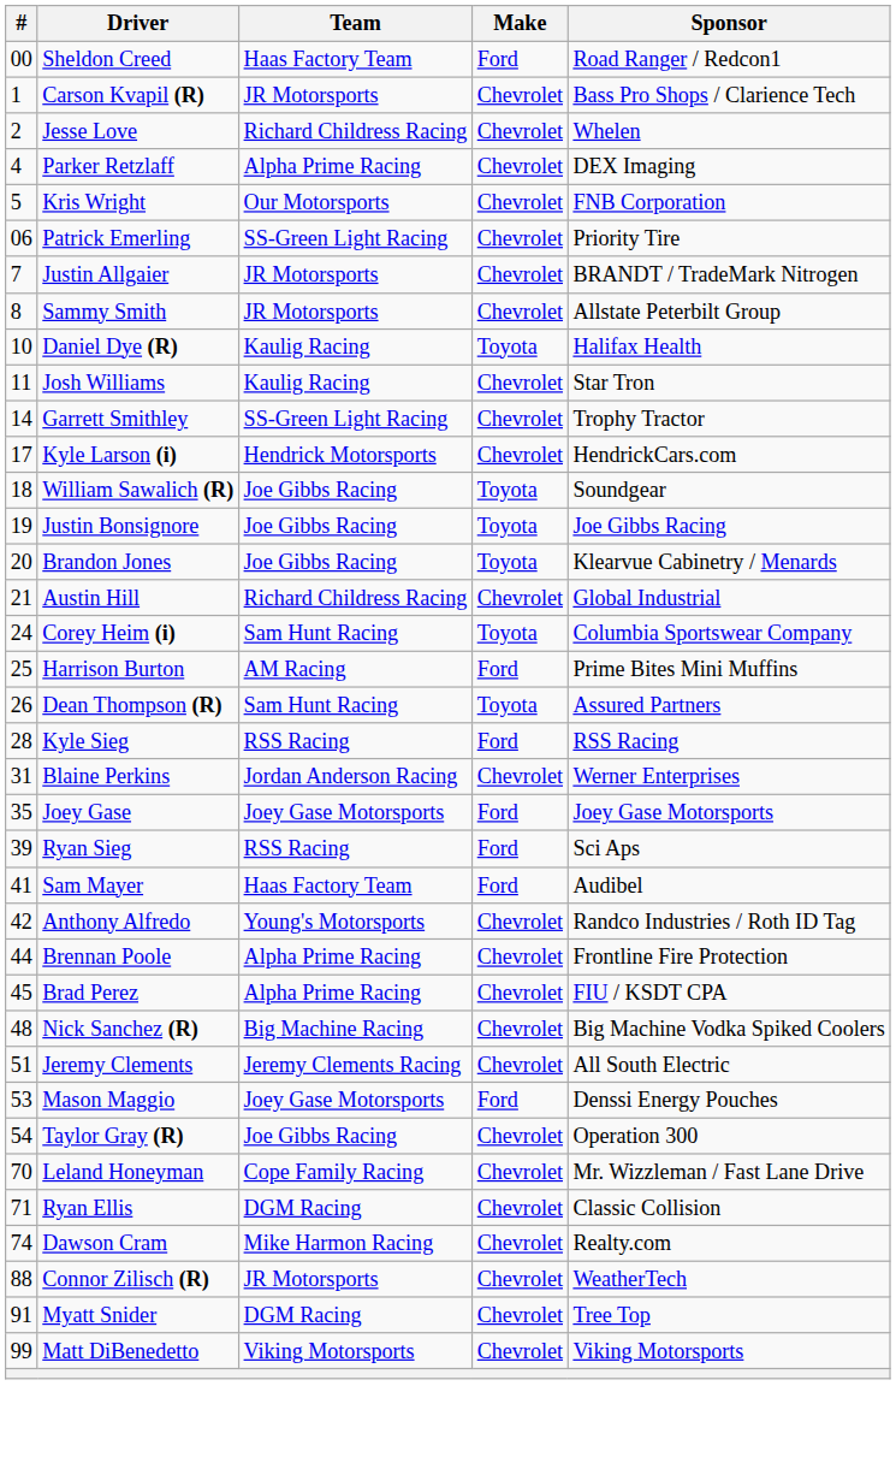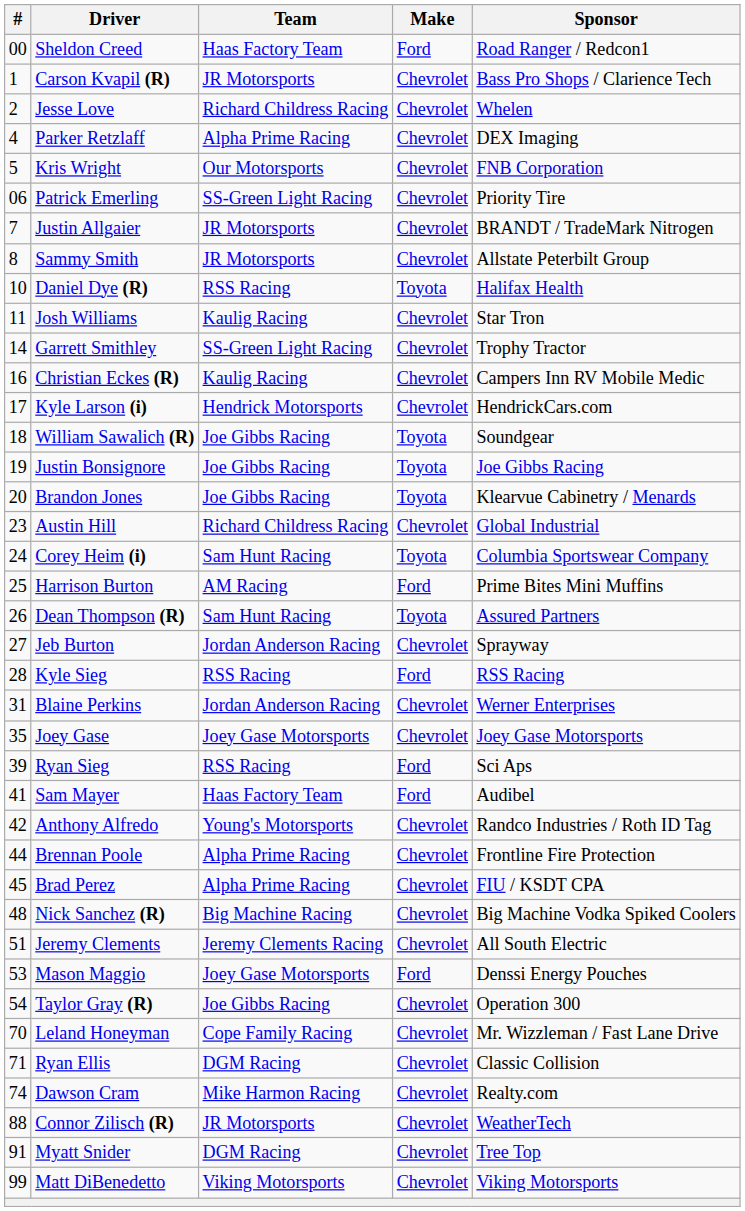 <table class="wikitable" style="font-size: 95%;">
 <tr>
 <th>#</th>
 <th>Driver</th>
 <th>Team</th>
 <th>Make</th>
 <th>Sponsor</th>
 </tr>
 <tr>
 <td>00</td>
 <td><a href='#'>Sheldon Creed</a></td>
 <td><a href='#'>Haas Factory Team</a></td>
 <td><a href='#'>Ford</a></td>
 <td><a href='#'>Road Ranger</a> / Redcon1</td>
 </tr>
 <tr>
 <td>1</td>
 <td><a href='#'>Carson Kvapil</a> <strong>(R)</strong></td>
 <td><a href='#'>JR Motorsports</a></td>
 <td><a href='#'>Chevrolet</a></td>
 <td><a href='#'>Bass Pro Shops</a> / Clarience Tech</td>
 </tr>
 <tr>
 <td>2</td>
 <td><a href='#'>Jesse Love</a></td>
 <td><a href='#'>Richard Childress Racing</a></td>
 <td><a href='#'>Chevrolet</a></td>
 <td><a href='#'>Whelen</a></td>
 </tr>
 <tr>
 <td>4</td>
 <td><a href='#'>Parker Retzlaff</a></td>
 <td><a href='#'>Alpha Prime Racing</a></td>
 <td><a href='#'>Chevrolet</a></td>
 <td>DEX Imaging</td>
 </tr>
 <tr>
 <td>5</td>
 <td><a href='#'>Kris Wright</a></td>
 <td><a href='#'>Our Motorsports</a></td>
 <td><a href='#'>Chevrolet</a></td>
 <td><a href='#'>FNB Corporation</a></td>
 </tr>
 <tr>
 <td>06</td>
 <td><a href='#'>Patrick Emerling</a></td>
 <td><a href='#'>SS-Green Light Racing</a></td>
 <td><a href='#'>Chevrolet</a></td>
 <td>Priority Tire</td>
 </tr>
 <tr>
 <td>7</td>
 <td><a href='#'>Justin Allgaier</a></td>
 <td><a href='#'>JR Motorsports</a></td>
 <td><a href='#'>Chevrolet</a></td>
 <td>BRANDT / TradeMark Nitrogen</td>
 </tr>
 <tr>
 <td>8</td>
 <td><a href='#'>Sammy Smith</a></td>
 <td><a href='#'>JR Motorsports</a></td>
 <td><a href='#'>Chevrolet</a></td>
 <td>Allstate Peterbilt Group</td>
 </tr>
 <tr>
 <td>10</td>
 <td><a href='#'>Daniel Dye</a> <strong>(R)</strong></td>
-<td><a href='#'>Kaulig Racing</a></td>
+<td><a href='#'>RSS Racing</a></td>
 <td><a href='#'>Toyota</a></td>
 <td><a href='#'>Halifax Health</a></td>
 </tr>
 <tr>
 <td>11</td>
 <td><a href='#'>Josh Williams</a></td>
 <td><a href='#'>Kaulig Racing</a></td>
 <td><a href='#'>Chevrolet</a></td>
 <td>Star Tron</td>
 </tr>
 <tr>
 <td>14</td>
 <td><a href='#'>Garrett Smithley</a></td>
 <td><a href='#'>SS-Green Light Racing</a></td>
 <td><a href='#'>Chevrolet</a></td>
 <td>Trophy Tractor</td>
+</tr>
+<tr>
+<td>16</td>
+<td><a href='#'>Christian Eckes</a> <strong>(R)</strong></td>
+<td><a href='#'>Kaulig Racing</a></td>
+<td><a href='#'>Chevrolet</a></td>
+<td>Campers Inn RV Mobile Medic</td>
 </tr>
 <tr>
 <td>17</td>
 <td><a href='#'>Kyle Larson</a> <strong>(i)</strong></td>
 <td><a href='#'>Hendrick Motorsports</a></td>
 <td><a href='#'>Chevrolet</a></td>
 <td>HendrickCars.com</td>
 </tr>
 <tr>
 <td>18</td>
 <td><a href='#'>William Sawalich</a> <strong>(R)</strong></td>
 <td nowrap=""><a href='#'>Joe Gibbs Racing</a></td>
 <td><a href='#'>Toyota</a></td>
 <td>Soundgear</td>
 </tr>
 <tr>
 <td>19</td>
 <td><a href='#'>Justin Bonsignore</a></td>
 <td><a href='#'>Joe Gibbs Racing</a></td>
 <td><a href='#'>Toyota</a></td>
 <td><a href='#'>Joe Gibbs Racing</a></td>
 </tr>
 <tr>
 <td>20</td>
 <td><a href='#'>Brandon Jones</a></td>
 <td><a href='#'>Joe Gibbs Racing</a></td>
 <td><a href='#'>Toyota</a></td>
 <td>Klearvue Cabinetry / <a href='#'>Menards</a></td>
 </tr>
 <tr>
-<td>21</td>
+<td>23</td>
 <td><a href='#'>Austin Hill</a></td>
 <td><a href='#'>Richard Childress Racing</a></td>
 <td><a href='#'>Chevrolet</a></td>
 <td><a href='#'>Global Industrial</a></td>
 </tr>
 <tr>
 <td>24</td>
 <td><a href='#'>Corey Heim</a> <strong>(i)</strong></td>
 <td><a href='#'>Sam Hunt Racing</a></td>
 <td><a href='#'>Toyota</a></td>
 <td><a href='#'>Columbia Sportswear Company</a></td>
 </tr>
 <tr>
 <td>25</td>
 <td><a href='#'>Harrison Burton</a></td>
 <td><a href='#'>AM Racing</a></td>
 <td><a href='#'>Ford</a></td>
 <td>Prime Bites Mini Muffins</td>
 </tr>
 <tr>
 <td>26</td>
 <td><a href='#'>Dean Thompson</a> <strong>(R)</strong></td>
 <td><a href='#'>Sam Hunt Racing</a></td>
 <td><a href='#'>Toyota</a></td>
 <td><a href='#'>Assured Partners</a></td>
 </tr>
 <tr>
+<td>27</td>
+<td><a href='#'>Jeb Burton</a></td>
+<td nowrap=""><a href='#'>Jordan Anderson Racing</a></td>
+<td><a href='#'>Chevrolet</a></td>
+<td>Sprayway</td>
+</tr>
+<tr>
 <td>28</td>
 <td><a href='#'>Kyle Sieg</a></td>
 <td><a href='#'>RSS Racing</a></td>
 <td><a href='#'>Ford</a></td>
 <td><a href='#'>RSS Racing</a></td>
 </tr>
 <tr>
 <td>31</td>
 <td><a href='#'>Blaine Perkins</a></td>
 <td><a href='#'>Jordan Anderson Racing</a></td>
 <td><a href='#'>Chevrolet</a></td>
 <td><a href='#'>Werner Enterprises</a></td>
 </tr>
 <tr>
 <td>35</td>
 <td><a href='#'>Joey Gase</a></td>
 <td><a href='#'>Joey Gase Motorsports</a></td>
-<td><a href='#'>Ford</a></td>
+<td><a href='#'>Chevrolet</a></td>
 <td><a href='#'>Joey Gase Motorsports</a></td>
 </tr>
 <tr>
 <td>39</td>
 <td><a href='#'>Ryan Sieg</a></td>
 <td><a href='#'>RSS Racing</a></td>
 <td><a href='#'>Ford</a></td>
 <td>Sci Aps</td>
 </tr>
 <tr>
 <td>41</td>
 <td><a href='#'>Sam Mayer</a></td>
 <td><a href='#'>Haas Factory Team</a></td>
 <td><a href='#'>Ford</a></td>
 <td>Audibel</td>
 </tr>
 <tr>
 <td>42</td>
 <td><a href='#'>Anthony Alfredo</a></td>
 <td><a href='#'>Young's Motorsports</a></td>
 <td><a href='#'>Chevrolet</a></td>
 <td>Randco Industries / Roth ID Tag</td>
 </tr>
 <tr>
 <td>44</td>
 <td><a href='#'>Brennan Poole</a></td>
 <td><a href='#'>Alpha Prime Racing</a></td>
 <td><a href='#'>Chevrolet</a></td>
 <td>Frontline Fire Protection</td>
 </tr>
 <tr>
 <td>45</td>
 <td><a href='#'>Brad Perez</a></td>
 <td><a href='#'>Alpha Prime Racing</a></td>
 <td><a href='#'>Chevrolet</a></td>
 <td><a href='#'>FIU</a> / KSDT CPA</td>
 </tr>
 <tr>
 <td>48</td>
 <td><a href='#'>Nick Sanchez</a> <strong>(R)</strong></td>
 <td><a href='#'>Big Machine Racing</a></td>
 <td><a href='#'>Chevrolet</a></td>
 <td>Big Machine Vodka Spiked Coolers</td>
 </tr>
 <tr>
 <td>51</td>
 <td><a href='#'>Jeremy Clements</a></td>
 <td><a href='#'>Jeremy Clements Racing</a></td>
 <td><a href='#'>Chevrolet</a></td>
 <td>All South Electric</td>
 </tr>
 <tr>
 <td>53</td>
 <td><a href='#'>Mason Maggio</a></td>
 <td><a href='#'>Joey Gase Motorsports</a></td>
 <td><a href='#'>Ford</a></td>
 <td>Denssi Energy Pouches</td>
 </tr>
 <tr>
 <td>54</td>
 <td><a href='#'>Taylor Gray</a> <strong>(R)</strong></td>
 <td nowrap=""><a href='#'>Joe Gibbs Racing</a></td>
 <td><a href='#'>Chevrolet</a></td>
 <td>Operation 300</td>
 </tr>
 <tr>
 <td>70</td>
 <td><a href='#'>Leland Honeyman</a></td>
 <td nowrap=""><a href='#'>Cope Family Racing</a></td>
 <td><a href='#'>Chevrolet</a></td>
 <td>Mr. Wizzleman / Fast Lane Drive</td>
 </tr>
 <tr>
 <td>71</td>
 <td nowrap=""><a href='#'>Ryan Ellis</a></td>
 <td><a href='#'>DGM Racing</a></td>
 <td><a href='#'>Chevrolet</a></td>
 <td>Classic Collision</td>
 </tr>
 <tr>
 <td>74</td>
 <td><a href='#'>Dawson Cram</a></td>
 <td><a href='#'>Mike Harmon Racing</a></td>
 <td><a href='#'>Chevrolet</a></td>
 <td>Realty.com</td>
 </tr>
 <tr>
 <td>88</td>
 <td><a href='#'>Connor Zilisch</a> <strong>(R)</strong></td>
 <td><a href='#'>JR Motorsports</a></td>
 <td><a href='#'>Chevrolet</a></td>
 <td><a href='#'>WeatherTech</a></td>
 </tr>
 <tr>
 <td>91</td>
 <td><a href='#'>Myatt Snider</a></td>
 <td><a href='#'>DGM Racing</a></td>
 <td><a href='#'>Chevrolet</a></td>
 <td><a href='#'>Tree Top</a></td>
 </tr>
 <tr>
 <td>99</td>
 <td><a href='#'>Matt DiBenedetto</a></td>
 <td><a href='#'>Viking Motorsports</a></td>
 <td><a href='#'>Chevrolet</a></td>
 <td><a href='#'>Viking Motorsports</a></td>
 </tr>
 <tr>
 <th colspan="5"></th>
 </tr>
 </table>
